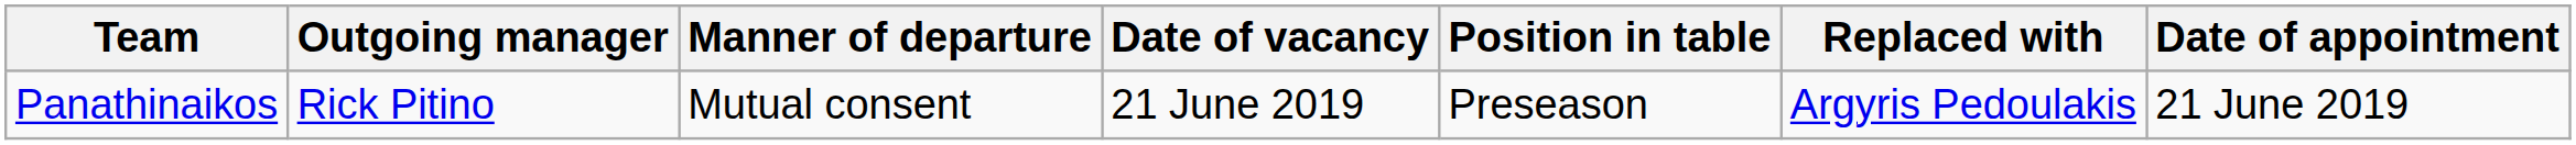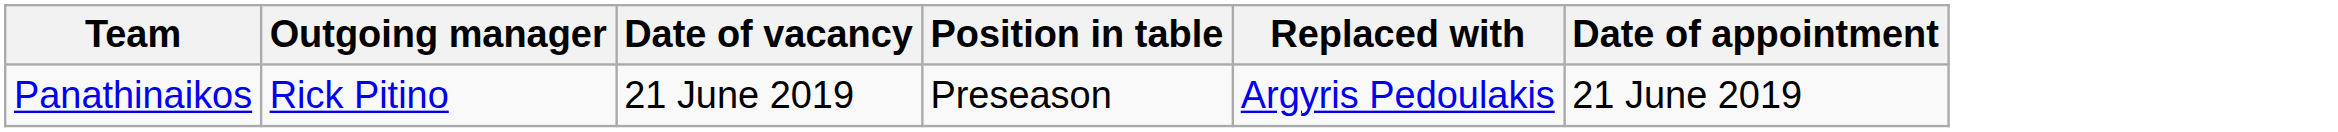 <table class="wikitable sortable">
 <tr>
 <th>Team</th>
 <th>Outgoing manager</th>
-<th>Manner of departure</th>
 <th>Date of vacancy</th>
 <th>Position in table</th>
 <th>Replaced with</th>
 <th>Date of appointment</th>
 </tr>
 <tr>
 <td> <a href='#'>Panathinaikos</a></td>
 <td> <a href='#'>Rick Pitino</a></td>
-<td>Mutual consent</td>
 <td>21 June 2019 </td>
 <td>Preseason</td>
 <td> <a href='#'>Argyris Pedoulakis</a></td>
 <td>21 June 2019 </td>
 </tr>
 </table>
